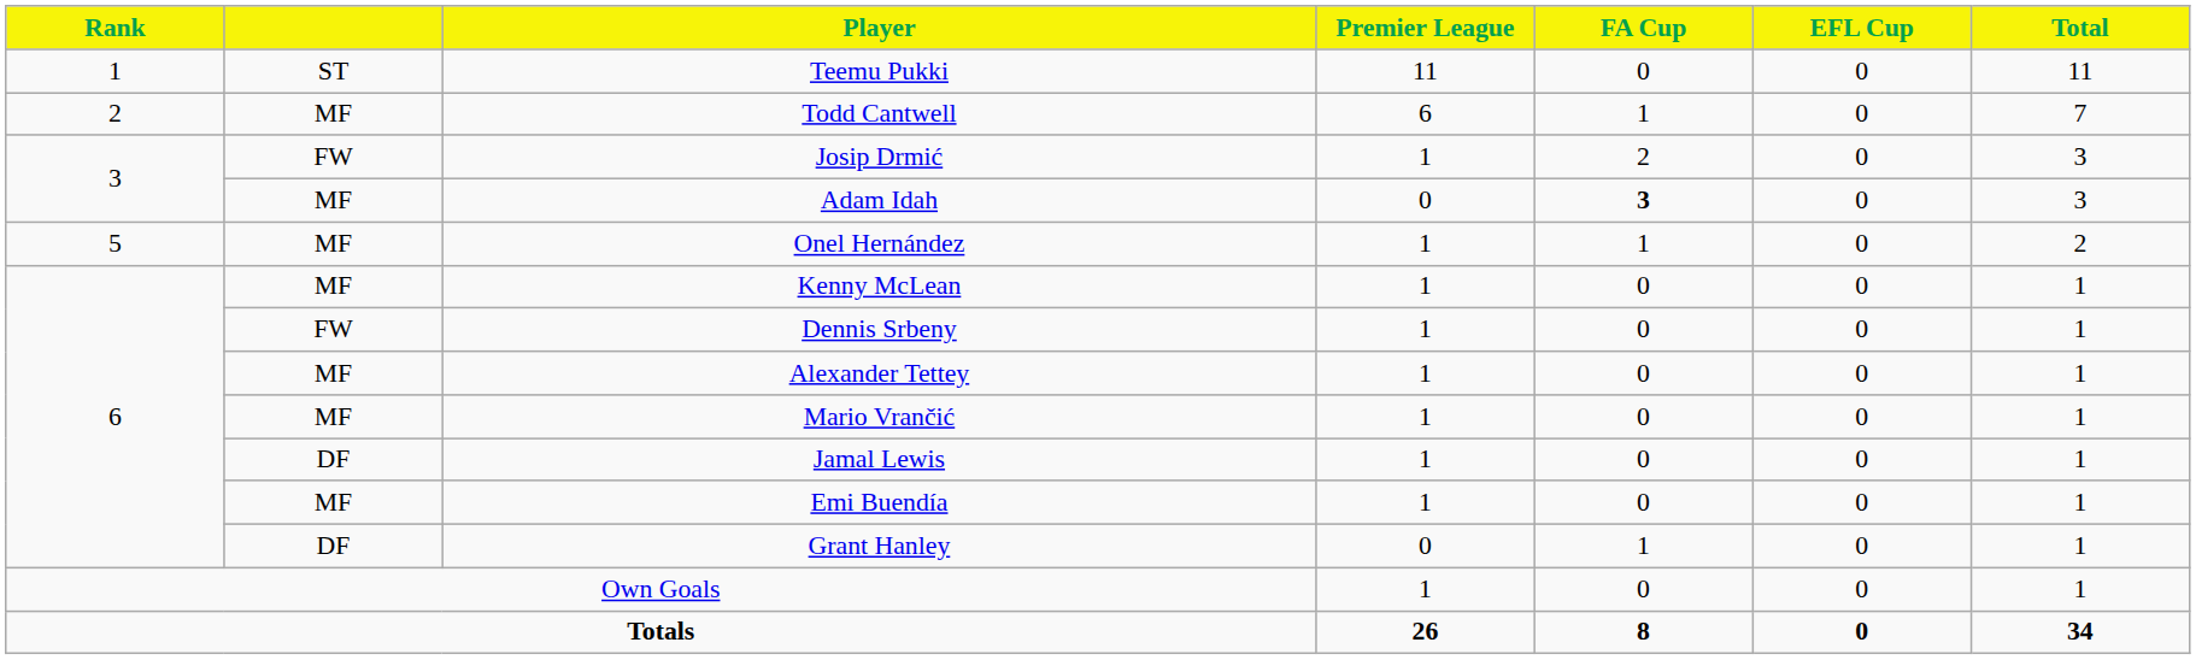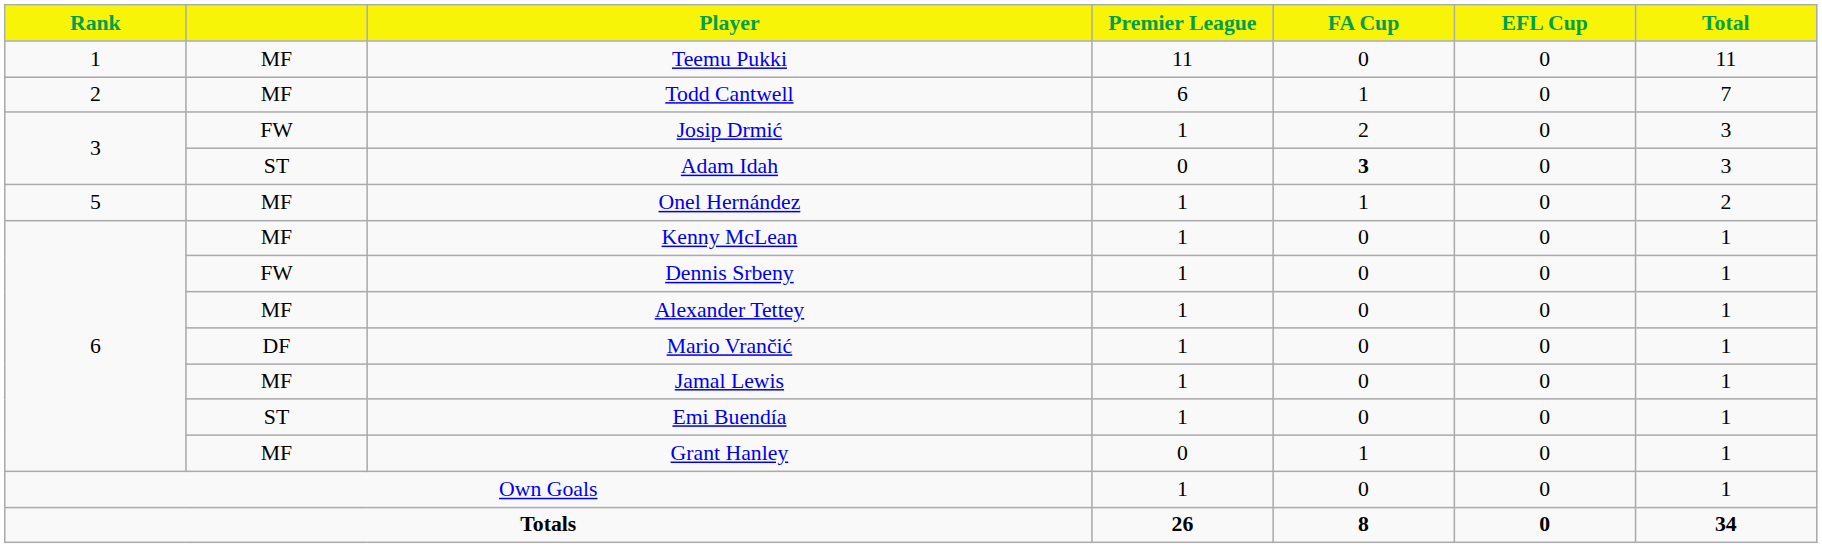 <table class="wikitable"  style="text-align:center; font-size:90%; width:95%;">
 <tr>
 <th style="background:#F7F408; color:#00A050;  width:10%;">Rank</th>
 <th style="background:#F7F408; color:#00A050;  width:10%;"></th>
 <th style="background:#F7F408; color:#00A050; ">Player</th>
 <th style="background:#F7F408; color:#00A050;  width:10%;">Premier League</th>
 <th style="background:#F7F408; color:#00A050;  width:10%;">FA Cup</th>
 <th style="background:#F7F408; color:#00A050;  width:10%;">EFL Cup</th>
 <th style="background:#F7F408; color:#00A050;  width:10%;">Total</th>
 </tr>
 <tr>
 <td>1</td>
-<td>ST</td>
+<td>MF</td>
 <td><a href='#'>Teemu Pukki</a></td>
 <td>11</td>
 <td>0</td>
 <td>0</td>
 <td>11</td>
 </tr>
 <tr>
 <td>2</td>
 <td>MF</td>
 <td><a href='#'>Todd Cantwell</a></td>
 <td>6</td>
 <td>1</td>
 <td>0</td>
 <td>7</td>
 </tr>
 <tr>
 <td rowspan=2>3</td>
 <td>FW</td>
 <td><a href='#'>Josip Drmić</a></td>
 <td>1</td>
 <td>2</td>
 <td>0</td>
 <td>3</td>
 </tr>
 <tr>
-<td>MF</td>
+<td>ST</td>
 <td><a href='#'>Adam Idah</a></td>
 <td>0</td>
 <td><strong>3</strong></td>
 <td>0</td>
 <td>3</td>
 </tr>
 <tr>
 <td>5</td>
 <td>MF</td>
 <td><a href='#'>Onel Hernández</a></td>
 <td>1</td>
 <td>1</td>
 <td>0</td>
 <td>2</td>
 </tr>
 <tr>
 <td rowspan=7>6</td>
 <td>MF</td>
 <td><a href='#'>Kenny McLean</a></td>
 <td>1</td>
 <td>0</td>
 <td>0</td>
 <td>1</td>
 </tr>
 <tr>
 <td>FW</td>
 <td><a href='#'>Dennis Srbeny</a></td>
 <td>1</td>
 <td>0</td>
 <td>0</td>
 <td>1</td>
 </tr>
 <tr>
 <td>MF</td>
 <td><a href='#'>Alexander Tettey</a></td>
 <td>1</td>
 <td>0</td>
 <td>0</td>
 <td>1</td>
 </tr>
 <tr>
-<td>MF</td>
+<td>DF</td>
 <td><a href='#'>Mario Vrančić</a></td>
 <td>1</td>
 <td>0</td>
 <td>0</td>
 <td>1</td>
 </tr>
 <tr>
-<td>DF</td>
+<td>MF</td>
 <td><a href='#'>Jamal Lewis</a></td>
 <td>1</td>
 <td>0</td>
 <td>0</td>
 <td>1</td>
 </tr>
 <tr>
-<td>MF</td>
+<td>ST</td>
 <td><a href='#'>Emi Buendía</a></td>
 <td>1</td>
 <td>0</td>
 <td>0</td>
 <td>1</td>
 </tr>
 <tr>
-<td>DF</td>
+<td>MF</td>
 <td><a href='#'>Grant Hanley</a></td>
 <td>0</td>
 <td>1</td>
 <td>0</td>
 <td>1</td>
 </tr>
 <tr>
 <td colspan="3"><a href='#'>Own Goals</a></td>
 <td>1</td>
 <td>0</td>
 <td>0</td>
 <td>1</td>
 </tr>
 <tr>
 <td colspan="3" style="text-align:center;"><strong>Totals</strong></td>
 <td><strong>26</strong></td>
 <td><strong>8</strong></td>
 <td><strong>0</strong></td>
 <td><strong>34</strong></td>
 </tr>
 </table>
